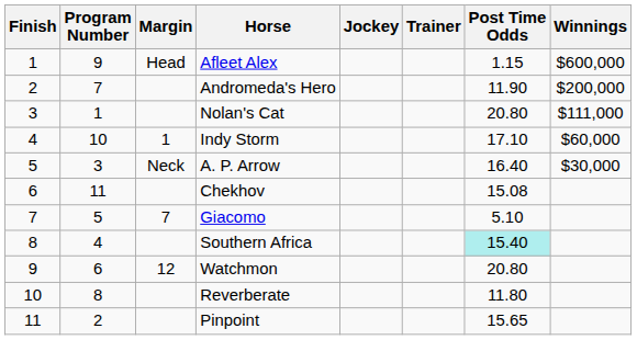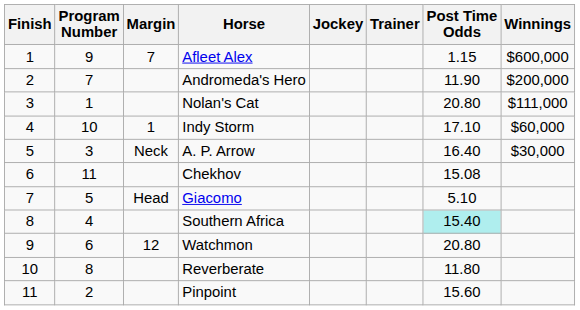 <table class="wikitable sortable">
 <tr>
 <th>Finish</th>
 <th>Program<br>Number</th>
 <th>Margin</th>
 <th>Horse</th>
 <th>Jockey</th>
 <th>Trainer</th>
 <th>Post Time<br>Odds</th>
 <th>Winnings</th>
 </tr>
 <tr>
 <td align=center>1</td>
 <td align=center>9</td>
-<td align=center>Head</td>
+<td align=center>7</td>
 <td><a href='#'>Afleet Alex</a></td>
 <td></td>
 <td></td>
 <td align=center>1.15</td>
 <td align=center>$600,000</td>
 </tr>
 <tr>
 <td align=center>2</td>
 <td align=center>7</td>
 <td align=center></td>
 <td>Andromeda's Hero</td>
 <td></td>
 <td></td>
 <td align=center>11.90</td>
 <td align=center>$200,000</td>
 </tr>
 <tr>
 <td align=center>3</td>
 <td align=center>1</td>
 <td align=center></td>
 <td>Nolan's Cat</td>
 <td></td>
 <td></td>
 <td align=center>20.80</td>
 <td align=center>$111,000</td>
 </tr>
 <tr>
 <td align=center>4</td>
 <td align=center>10</td>
 <td align=center>1</td>
 <td>Indy Storm</td>
 <td></td>
 <td></td>
 <td align=center>17.10</td>
 <td align=center>$60,000</td>
 </tr>
 <tr>
 <td align=center>5</td>
 <td align=center>3</td>
 <td align=center>Neck</td>
 <td>A. P. Arrow</td>
 <td></td>
 <td></td>
 <td align=center>16.40</td>
 <td align=center>$30,000</td>
 </tr>
 <tr>
 <td align=center>6</td>
 <td align=center>11</td>
 <td align=center></td>
 <td>Chekhov</td>
 <td></td>
 <td></td>
 <td align=center>15.08</td>
 <td align=center></td>
 </tr>
 <tr>
 <td align=center>7</td>
 <td align=center>5</td>
-<td align=center>7</td>
+<td align=center>Head</td>
 <td><a href='#'>Giacomo</a></td>
 <td></td>
 <td></td>
 <td align=center>5.10</td>
 <td align=center></td>
 </tr>
 <tr>
 <td align=center>8</td>
 <td align=center>4</td>
 <td align=center></td>
 <td>Southern Africa</td>
 <td></td>
 <td></td>
 <td align=center style="background: paleturquoise;">15.40</td>
 <td align=center></td>
 </tr>
 <tr>
 <td align=center>9</td>
 <td align=center>6</td>
 <td align=center>12</td>
 <td>Watchmon</td>
 <td></td>
 <td></td>
 <td align=center>20.80</td>
 <td align=center></td>
 </tr>
 <tr>
 <td align=center>10</td>
 <td align=center>8</td>
 <td align=center></td>
 <td>Reverberate</td>
 <td></td>
 <td></td>
 <td align=center>11.80</td>
 <td align=center></td>
 </tr>
 <tr>
 <td align=center>11</td>
 <td align=center>2</td>
 <td align=center></td>
 <td>Pinpoint</td>
 <td></td>
 <td></td>
-<td align=center>15.65</td>
+<td align=center>15.60</td>
 <td align=center></td>
 </tr>
 </table>
